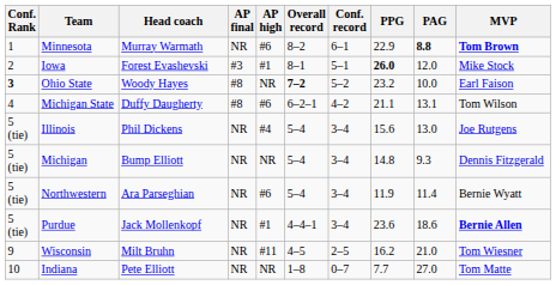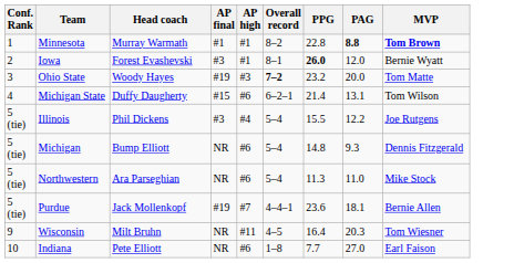 <table class="sortable wikitable">
 <tr>
 <th width="25">Conf. Rank</th>
 <th width="100">Team</th>
 <th width="140">Head coach</th>
 <th width="25">AP final</th>
 <th width="25">AP high</th>
 <th width="50">Overall record</th>
-<th width="50">Conf. record</th>
 <th width="50">PPG</th>
 <th width="50">PAG</th>
 <th width="120">MVP</th>
 </tr>
 <tr align="left" bgcolor="">
 <td>1</td>
 <td><a href='#'>Minnesota</a></td>
 <td><a href='#'>Murray Warmath</a></td>
-<td>NR</td>
-<td>#6</td>
+<td>#1</td>
+<td>#1</td>
 <td>8–2</td>
-<td>6–1</td>
-<td>22.9</td>
+<td>22.8</td>
 <td><strong>8.8</strong></td>
 <td><strong><a href='#'>Tom Brown</a></strong></td>
 </tr>
 <tr align="left" bgcolor="">
 <td>2</td>
 <td><a href='#'>Iowa</a></td>
 <td><a href='#'>Forest Evashevski</a></td>
 <td>#3</td>
 <td>#1</td>
 <td>8–1</td>
-<td>5–1</td>
 <td><strong>26.0</strong></td>
 <td>12.0</td>
-<td><a href='#'>Mike Stock</a></td>
+<td>Bernie Wyatt</td>
 </tr>
 <tr align="left" bgcolor="">
-<td><strong>3</strong></td>
+<td>3</td>
 <td><a href='#'>Ohio State</a></td>
 <td><a href='#'>Woody Hayes</a></td>
-<td>#8</td>
-<td>NR</td>
+<td>#19</td>
+<td>#3</td>
 <td><strong>7–2</strong></td>
-<td>5–2</td>
 <td>23.2</td>
-<td>10.0</td>
-<td><a href='#'>Earl Faison</a></td>
+<td>20.0</td>
+<td><a href='#'>Tom Matte</a></td>
 </tr>
 <tr align="left" bgcolor="">
 <td>4</td>
 <td><a href='#'>Michigan State</a></td>
 <td><a href='#'>Duffy Daugherty</a></td>
-<td>#8</td>
+<td>#15</td>
 <td>#6</td>
 <td>6–2–1</td>
-<td>4–2</td>
-<td>21.1</td>
+<td>21.4</td>
 <td>13.1</td>
 <td>Tom Wilson</td>
 </tr>
 <tr align="left" bgcolor="">
 <td>5 (tie)</td>
 <td><a href='#'>Illinois</a></td>
 <td><a href='#'>Phil Dickens</a></td>
-<td>NR</td>
+<td>#3</td>
 <td>#4</td>
 <td>5–4</td>
-<td>3–4</td>
-<td>15.6</td>
-<td>13.0</td>
+<td>15.5</td>
+<td>12.2</td>
 <td><a href='#'>Joe Rutgens</a></td>
 </tr>
 <tr align="left" bgcolor="">
 <td>5 (tie)</td>
 <td><a href='#'>Michigan</a></td>
 <td><a href='#'>Bump Elliott</a></td>
 <td>NR</td>
-<td>NR</td>
+<td>#6</td>
 <td>5–4</td>
-<td>3–4</td>
 <td>14.8</td>
 <td>9.3</td>
 <td><a href='#'>Dennis Fitzgerald</a></td>
 </tr>
 <tr align="left" bgcolor="">
 <td>5 (tie)</td>
 <td><a href='#'>Northwestern</a></td>
 <td><a href='#'>Ara Parseghian</a></td>
 <td>NR</td>
 <td>#6</td>
 <td>5–4</td>
-<td>3–4</td>
-<td>11.9</td>
-<td>11.4</td>
-<td>Bernie Wyatt</td>
+<td>11.3</td>
+<td>11.0</td>
+<td><a href='#'>Mike Stock</a></td>
 </tr>
 <tr align="left" bgcolor="">
 <td>5 (tie)</td>
 <td><a href='#'>Purdue</a></td>
 <td><a href='#'>Jack Mollenkopf</a></td>
-<td>NR</td>
-<td>#1</td>
+<td>#19</td>
+<td>#7</td>
 <td>4–4–1</td>
-<td>3–4</td>
 <td>23.6</td>
-<td>18.6</td>
-<td><strong><a href='#'>Bernie Allen</a></strong></td>
+<td>18.1</td>
+<td><a href='#'>Bernie Allen</a></td>
 </tr>
 <tr align="left" bgcolor="">
 <td>9</td>
 <td><a href='#'>Wisconsin</a></td>
 <td><a href='#'>Milt Bruhn</a></td>
 <td>NR</td>
 <td>#11</td>
 <td>4–5</td>
-<td>2–5</td>
-<td>16.2</td>
-<td>21.0</td>
+<td>16.4</td>
+<td>20.3</td>
 <td><a href='#'>Tom Wiesner</a></td>
 </tr>
 <tr align="left" bgcolor="">
 <td>10</td>
 <td><a href='#'>Indiana</a></td>
 <td><a href='#'>Pete Elliott</a></td>
 <td>NR</td>
-<td>NR</td>
+<td>#6</td>
 <td>1–8</td>
-<td>0–7</td>
 <td>7.7</td>
 <td>27.0</td>
-<td><a href='#'>Tom Matte</a></td>
+<td><a href='#'>Earl Faison</a></td>
 </tr>
 </table>
